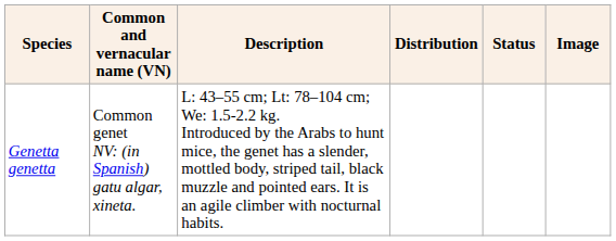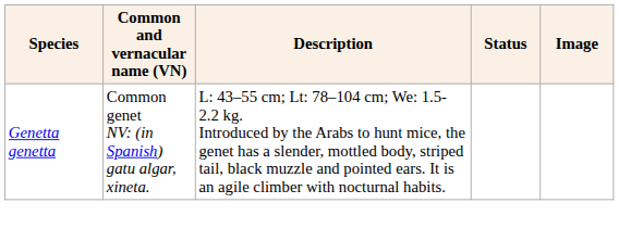 <table class="sortable wikitable" border="0" style="background:#ffffff" align="top">
 <tr>
 <th scope="col" style="background-color:Linen; color:Black" width="150">Species</th>
 <th scope="col" style="background-color:Linen; color:Black" width="100">Common and vernacular name (VN)</th>
 <th scope="col" style="background:Linen; color:Black" width="550">Description</th>
-<th scope="col" style="background-color:Linen; color:Black" width="90">Distribution</th>
 <th scope="col" style="background-color:Linen; color:Black" width="90">Status</th>
 <th scope="col" style="background:Linen; color:Black" width="100">Image</th>
 </tr>
 <tr>
 <td><em><a href='#'>Genetta genetta</a></em></td>
 <td>Common genet<br><em>NV: (in <a href='#'>Spanish</a>) gatu algar, xineta.</em></td>
 <td>L: 43–55 cm; Lt: 78–104 cm; We: 1.5-2.2 kg.<br>Introduced by the Arabs to hunt mice, the genet has a slender, mottled body, striped tail, black muzzle and pointed ears. It is an agile climber with nocturnal habits.</td>
 <td></td>
 <td></td>
-<td></td>
 </tr>
 </table>
